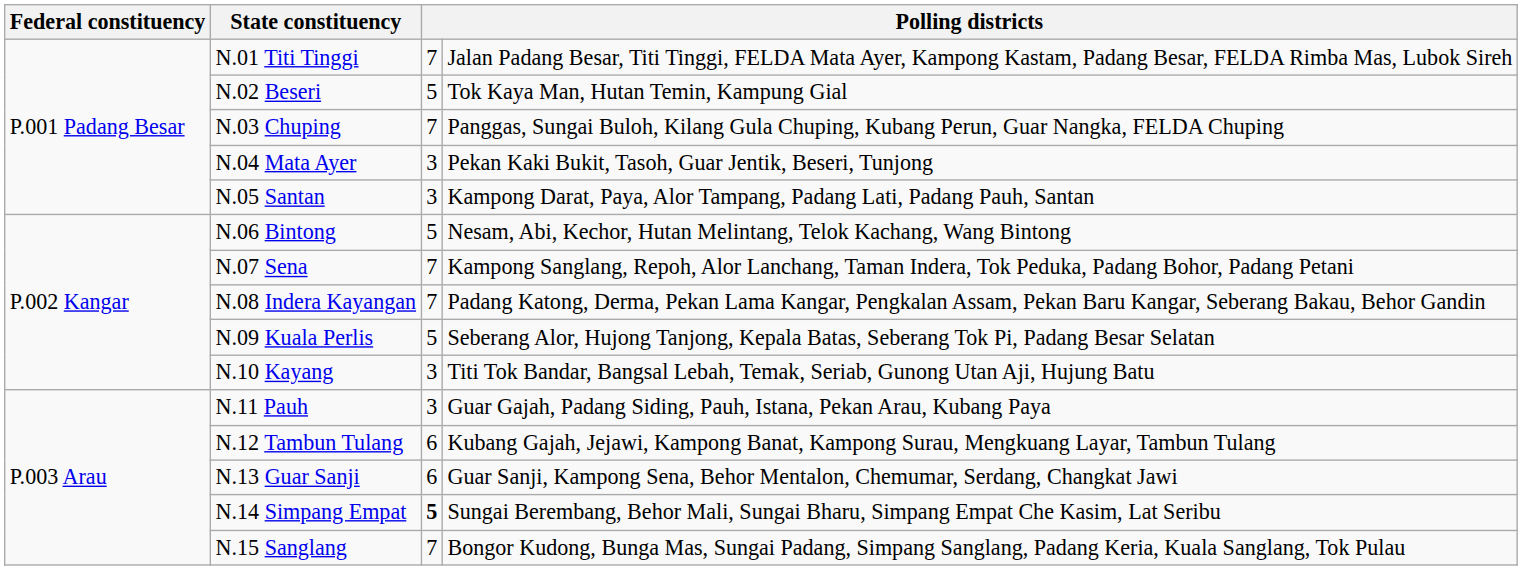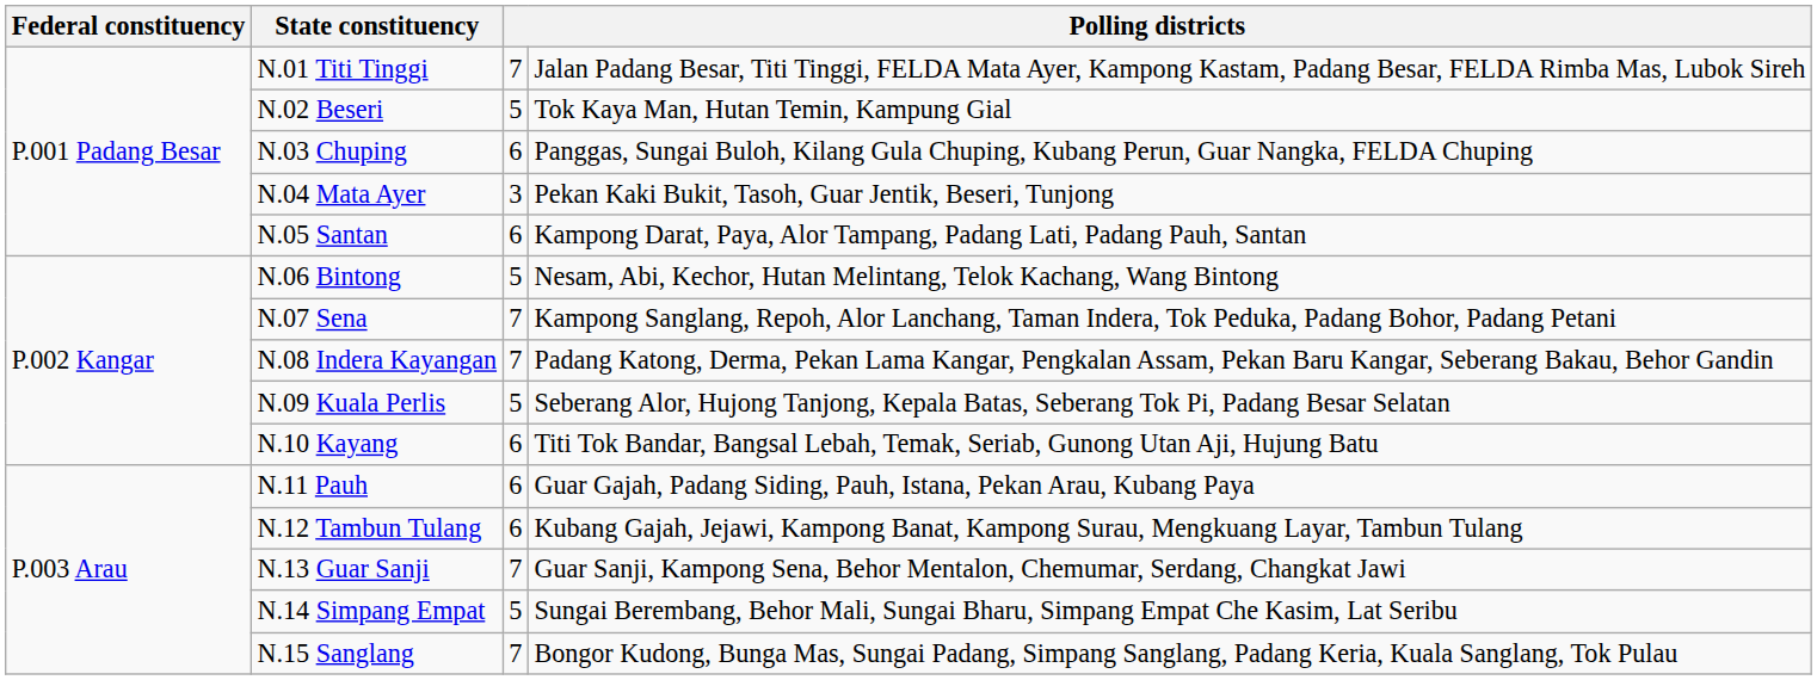 <table class="wikitable sortable">
 <tr>
 <th>Federal constituency</th>
 <th>State constituency</th>
 <th colspan=2>Polling districts</th>
 </tr>
 <tr>
 <td rowspan=5>P.001 <a href='#'>Padang Besar</a></td>
 <td>N.01 <a href='#'>Titi Tinggi</a></td>
 <td>7</td>
 <td>Jalan Padang Besar, Titi Tinggi, FELDA Mata Ayer, Kampong Kastam, Padang Besar, FELDA Rimba Mas, Lubok Sireh</td>
 </tr>
 <tr>
 <td>N.02 <a href='#'>Beseri</a></td>
 <td>5</td>
 <td>Tok Kaya Man, Hutan Temin, Kampung Gial</td>
 </tr>
 <tr>
 <td>N.03 <a href='#'>Chuping</a></td>
-<td>7</td>
+<td>6</td>
 <td>Panggas, Sungai Buloh, Kilang Gula Chuping, Kubang Perun, Guar Nangka, FELDA Chuping</td>
 </tr>
 <tr>
 <td>N.04 <a href='#'>Mata Ayer</a></td>
 <td>3</td>
 <td>Pekan Kaki Bukit, Tasoh, Guar Jentik, Beseri, Tunjong</td>
 </tr>
 <tr>
 <td>N.05 <a href='#'>Santan</a></td>
-<td>3</td>
+<td>6</td>
 <td>Kampong Darat, Paya, Alor Tampang, Padang Lati, Padang Pauh, Santan</td>
 </tr>
 <tr>
 <td rowspan=5>P.002 <a href='#'>Kangar</a></td>
 <td>N.06 <a href='#'>Bintong</a></td>
 <td>5</td>
 <td>Nesam, Abi, Kechor, Hutan Melintang, Telok Kachang, Wang Bintong</td>
 </tr>
 <tr>
 <td>N.07 <a href='#'>Sena</a></td>
 <td>7</td>
 <td>Kampong Sanglang, Repoh, Alor Lanchang, Taman Indera, Tok Peduka, Padang Bohor, Padang Petani</td>
 </tr>
 <tr>
 <td>N.08 <a href='#'>Indera Kayangan</a></td>
 <td>7</td>
 <td>Padang Katong, Derma, Pekan Lama Kangar, Pengkalan Assam, Pekan Baru Kangar, Seberang Bakau, Behor Gandin</td>
 </tr>
 <tr>
 <td>N.09 <a href='#'>Kuala Perlis</a></td>
 <td>5</td>
 <td>Seberang Alor, Hujong Tanjong, Kepala Batas, Seberang Tok Pi, Padang Besar Selatan</td>
 </tr>
 <tr>
 <td>N.10 <a href='#'>Kayang</a></td>
-<td>3</td>
+<td>6</td>
 <td>Titi Tok Bandar, Bangsal Lebah, Temak, Seriab, Gunong Utan Aji, Hujung Batu</td>
 </tr>
 <tr>
 <td rowspan=5>P.003 <a href='#'>Arau</a></td>
 <td>N.11 <a href='#'>Pauh</a></td>
-<td>3</td>
+<td>6</td>
 <td>Guar Gajah, Padang Siding, Pauh, Istana, Pekan Arau, Kubang Paya</td>
 </tr>
 <tr>
 <td>N.12 <a href='#'>Tambun Tulang</a></td>
 <td>6</td>
 <td>Kubang Gajah, Jejawi, Kampong Banat, Kampong Surau, Mengkuang Layar, Tambun Tulang</td>
 </tr>
 <tr>
 <td>N.13 <a href='#'>Guar Sanji</a></td>
-<td>6</td>
+<td>7</td>
 <td>Guar Sanji, Kampong Sena, Behor Mentalon, Chemumar, Serdang, Changkat Jawi</td>
 </tr>
 <tr>
 <td>N.14 <a href='#'>Simpang Empat</a></td>
-<td><strong>5</strong></td>
+<td>5</td>
 <td>Sungai Berembang, Behor Mali, Sungai Bharu, Simpang Empat Che Kasim, Lat Seribu</td>
 </tr>
 <tr>
 <td>N.15 <a href='#'>Sanglang</a></td>
 <td>7</td>
 <td>Bongor Kudong, Bunga Mas, Sungai Padang, Simpang Sanglang, Padang Keria, Kuala Sanglang, Tok Pulau</td>
 </tr>
 </table>
